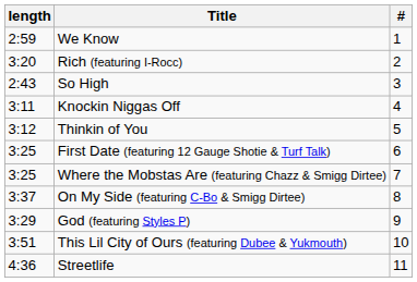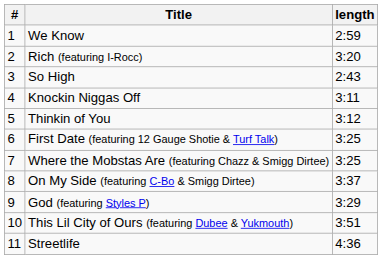 <table class="wikitable">
 <tr>
+<th>#</th>
+<th>Title</th>
 <th>length</th>
-<th>Title</th>
-<th>#</th>
 </tr>
 <tr>
+<td>1</td>
+<td>We Know</td>
 <td>2:59</td>
-<td>We Know</td>
-<td>1</td>
 </tr>
 <tr>
+<td>2</td>
+<td>Rich <small>(featuring I-Rocc)</small></td>
 <td>3:20</td>
-<td>Rich <small>(featuring I-Rocc)</small></td>
-<td>2</td>
 </tr>
 <tr>
+<td>3</td>
+<td>So High</td>
 <td>2:43</td>
-<td>So High</td>
-<td>3</td>
 </tr>
 <tr>
+<td>4</td>
+<td>Knockin Niggas Off</td>
 <td>3:11</td>
-<td>Knockin Niggas Off</td>
-<td>4</td>
 </tr>
 <tr>
+<td>5</td>
+<td>Thinkin of You</td>
 <td>3:12</td>
-<td>Thinkin of You</td>
-<td>5</td>
 </tr>
 <tr>
+<td>6</td>
+<td>First Date <small>(featuring 12 Gauge Shotie & <a href='#'>Turf Talk</a>)</small></td>
 <td>3:25</td>
-<td>First Date <small>(featuring 12 Gauge Shotie & <a href='#'>Turf Talk</a>)</small></td>
-<td>6</td>
 </tr>
 <tr>
+<td>7</td>
+<td>Where the Mobstas Are <small>(featuring Chazz & Smigg Dirtee)</small></td>
 <td>3:25</td>
-<td>Where the Mobstas Are <small>(featuring Chazz & Smigg Dirtee)</small></td>
-<td>7</td>
 </tr>
 <tr>
+<td>8</td>
+<td>On My Side <small>(featuring <a href='#'>C-Bo</a> & Smigg Dirtee)</small></td>
 <td>3:37</td>
-<td>On My Side <small>(featuring <a href='#'>C-Bo</a> & Smigg Dirtee)</small></td>
-<td>8</td>
 </tr>
 <tr>
+<td>9</td>
+<td>God <small>(featuring <a href='#'>Styles P</a>)</small></td>
 <td>3:29</td>
-<td>God <small>(featuring <a href='#'>Styles P</a>)</small></td>
-<td>9</td>
 </tr>
 <tr>
+<td>10</td>
+<td>This Lil City of Ours <small>(featuring <a href='#'>Dubee</a> & <a href='#'>Yukmouth</a>)</small></td>
 <td>3:51</td>
-<td>This Lil City of Ours <small>(featuring <a href='#'>Dubee</a> & <a href='#'>Yukmouth</a>)</small></td>
-<td>10</td>
 </tr>
 <tr>
+<td>11</td>
+<td>Streetlife</td>
 <td>4:36</td>
-<td>Streetlife</td>
-<td>11</td>
 </tr>
 </table>
